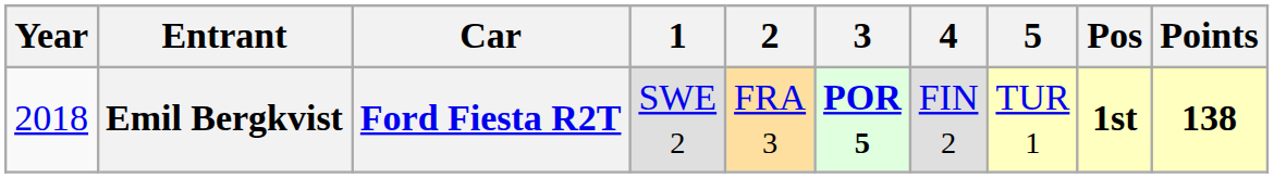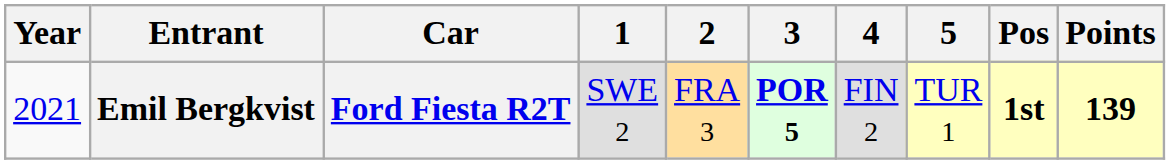 <table class="wikitable" style="text-align:center; font-size:90%">
 <tr>
 <th>Year</th>
 <th>Entrant</th>
 <th>Car</th>
 <th>1</th>
 <th>2</th>
 <th>3</th>
 <th>4</th>
 <th>5</th>
 <th>Pos</th>
 <th>Points</th>
 </tr>
 <tr>
-<td><a href='#'>2018</a></td>
+<td><a href='#'>2021</a></td>
 <th>Emil Bergkvist</th>
 <th><a href='#'>Ford Fiesta R2T</a></th>
 <td style="background:#DFDFDF;"><a href='#'>SWE</a><br><small>2</small></td>
 <td style="background:#ffdf9f;"><a href='#'>FRA</a><br><small>3</small></td>
 <td style="background:#dfffdf;"><strong><a href='#'>POR</a><br><small>5</small></strong></td>
 <td style="background:#dfdfdf;"><a href='#'>FIN</a><br><small>2</small></td>
 <td style="background:#ffffbf;"><a href='#'>TUR</a><br><small>1</small></td>
 <td style="background:#FFFFBF;"><strong>1st</strong></td>
-<td style="background:#FFFFBF;"><strong>138</strong></td>
+<td style="background:#FFFFBF;"><strong>139</strong></td>
 </tr>
 </table>
